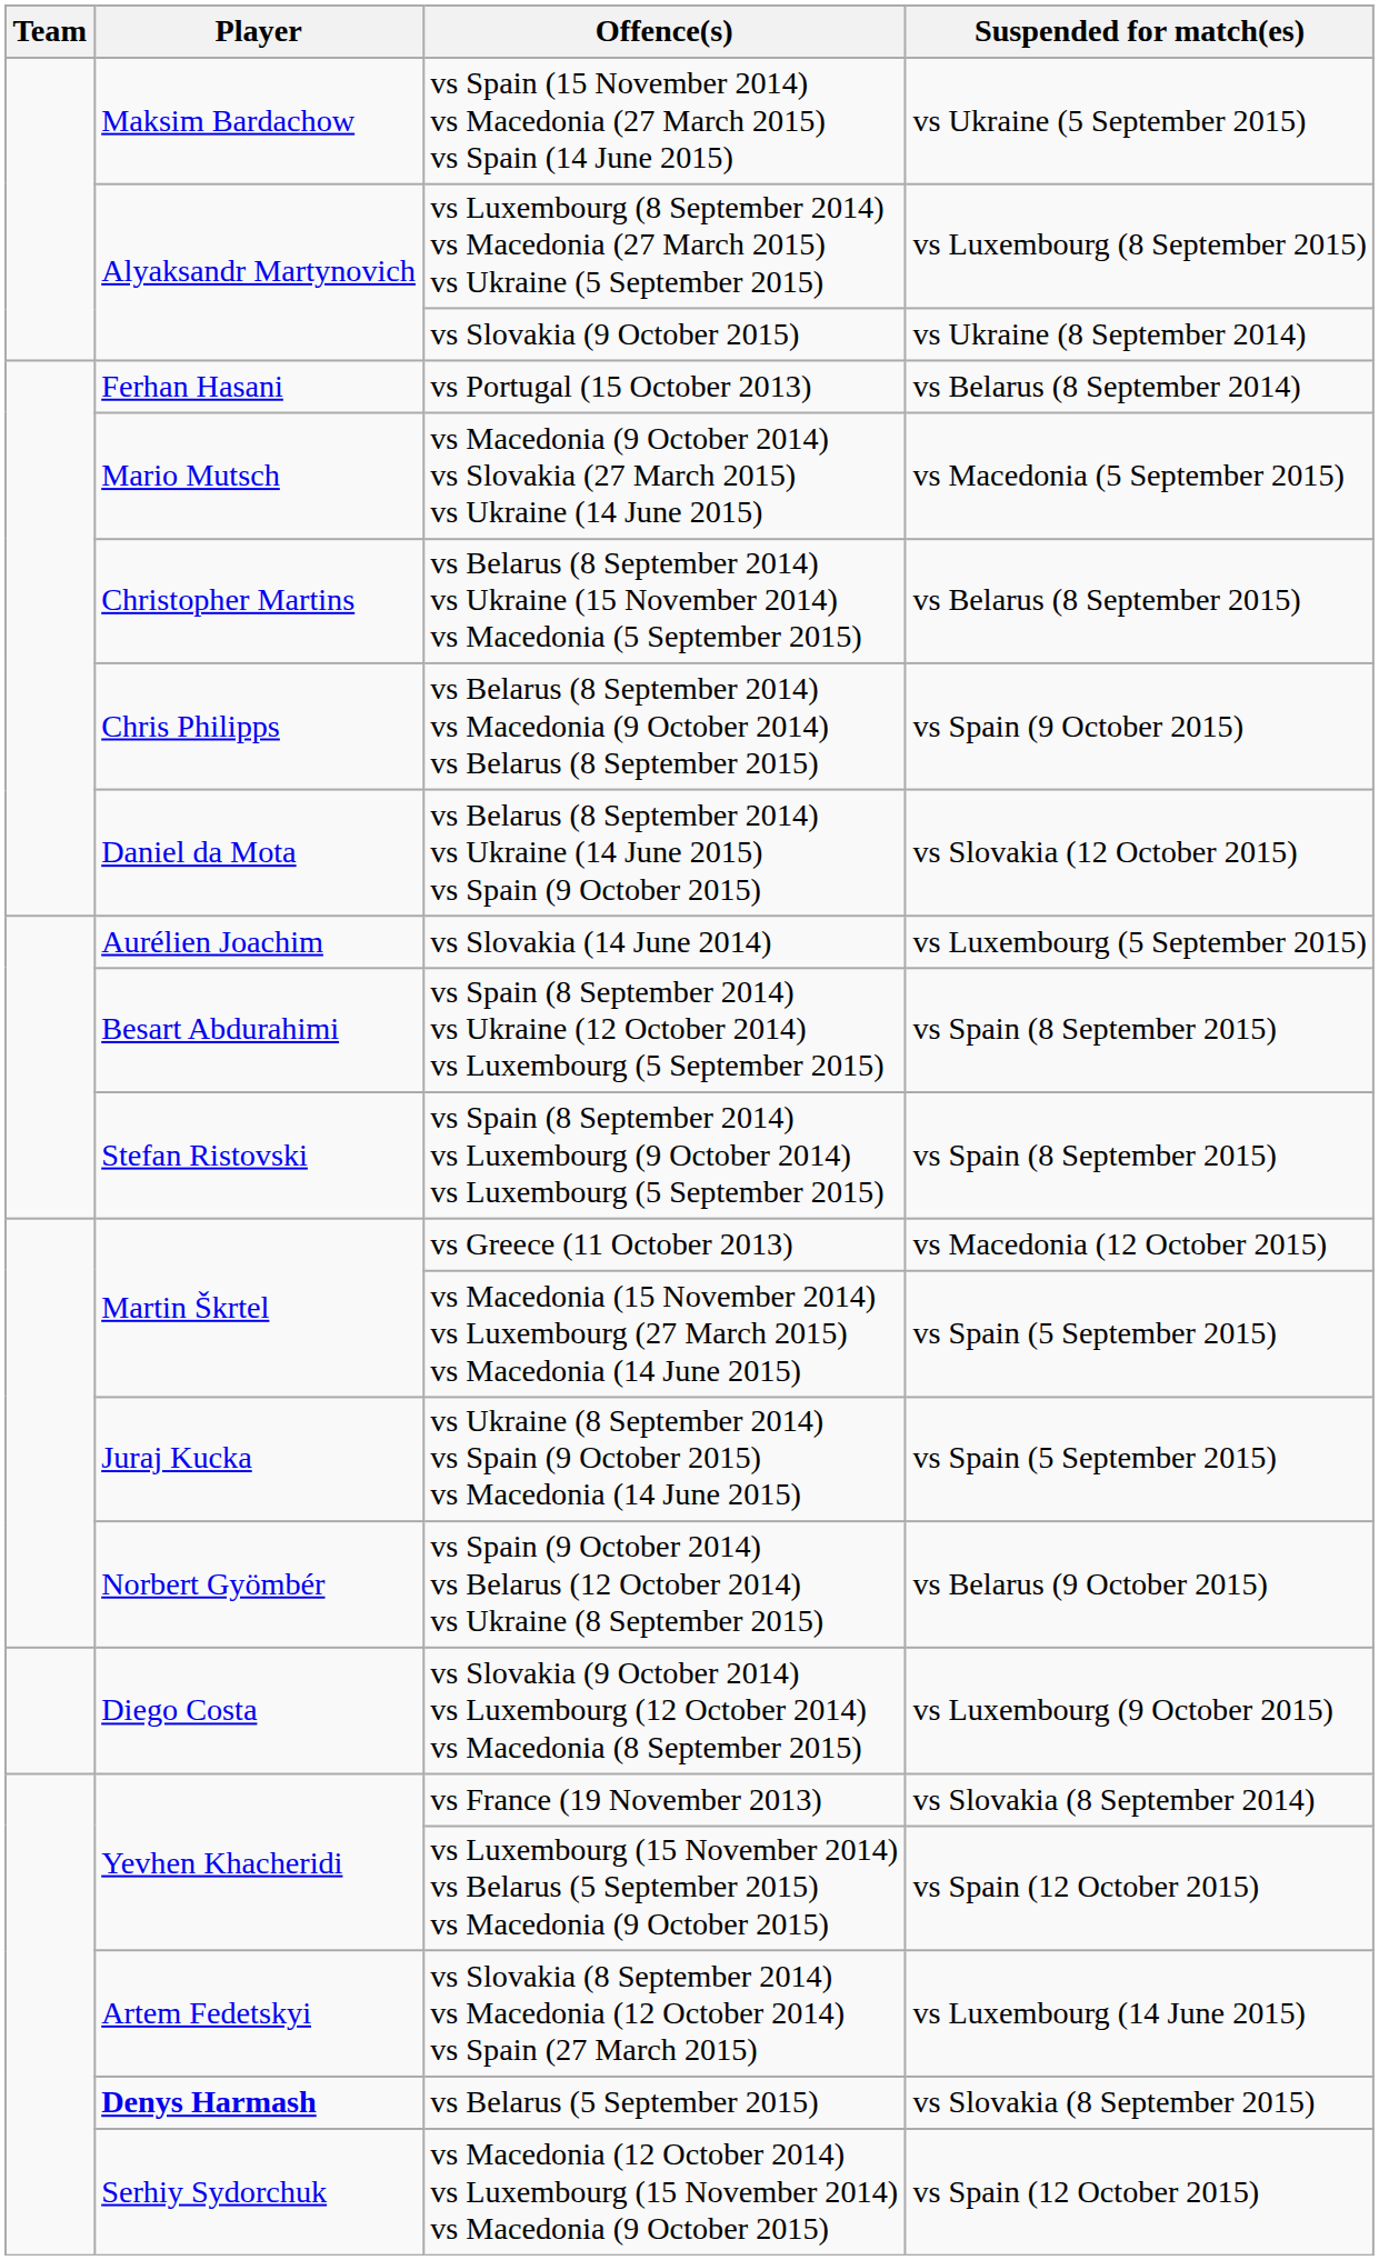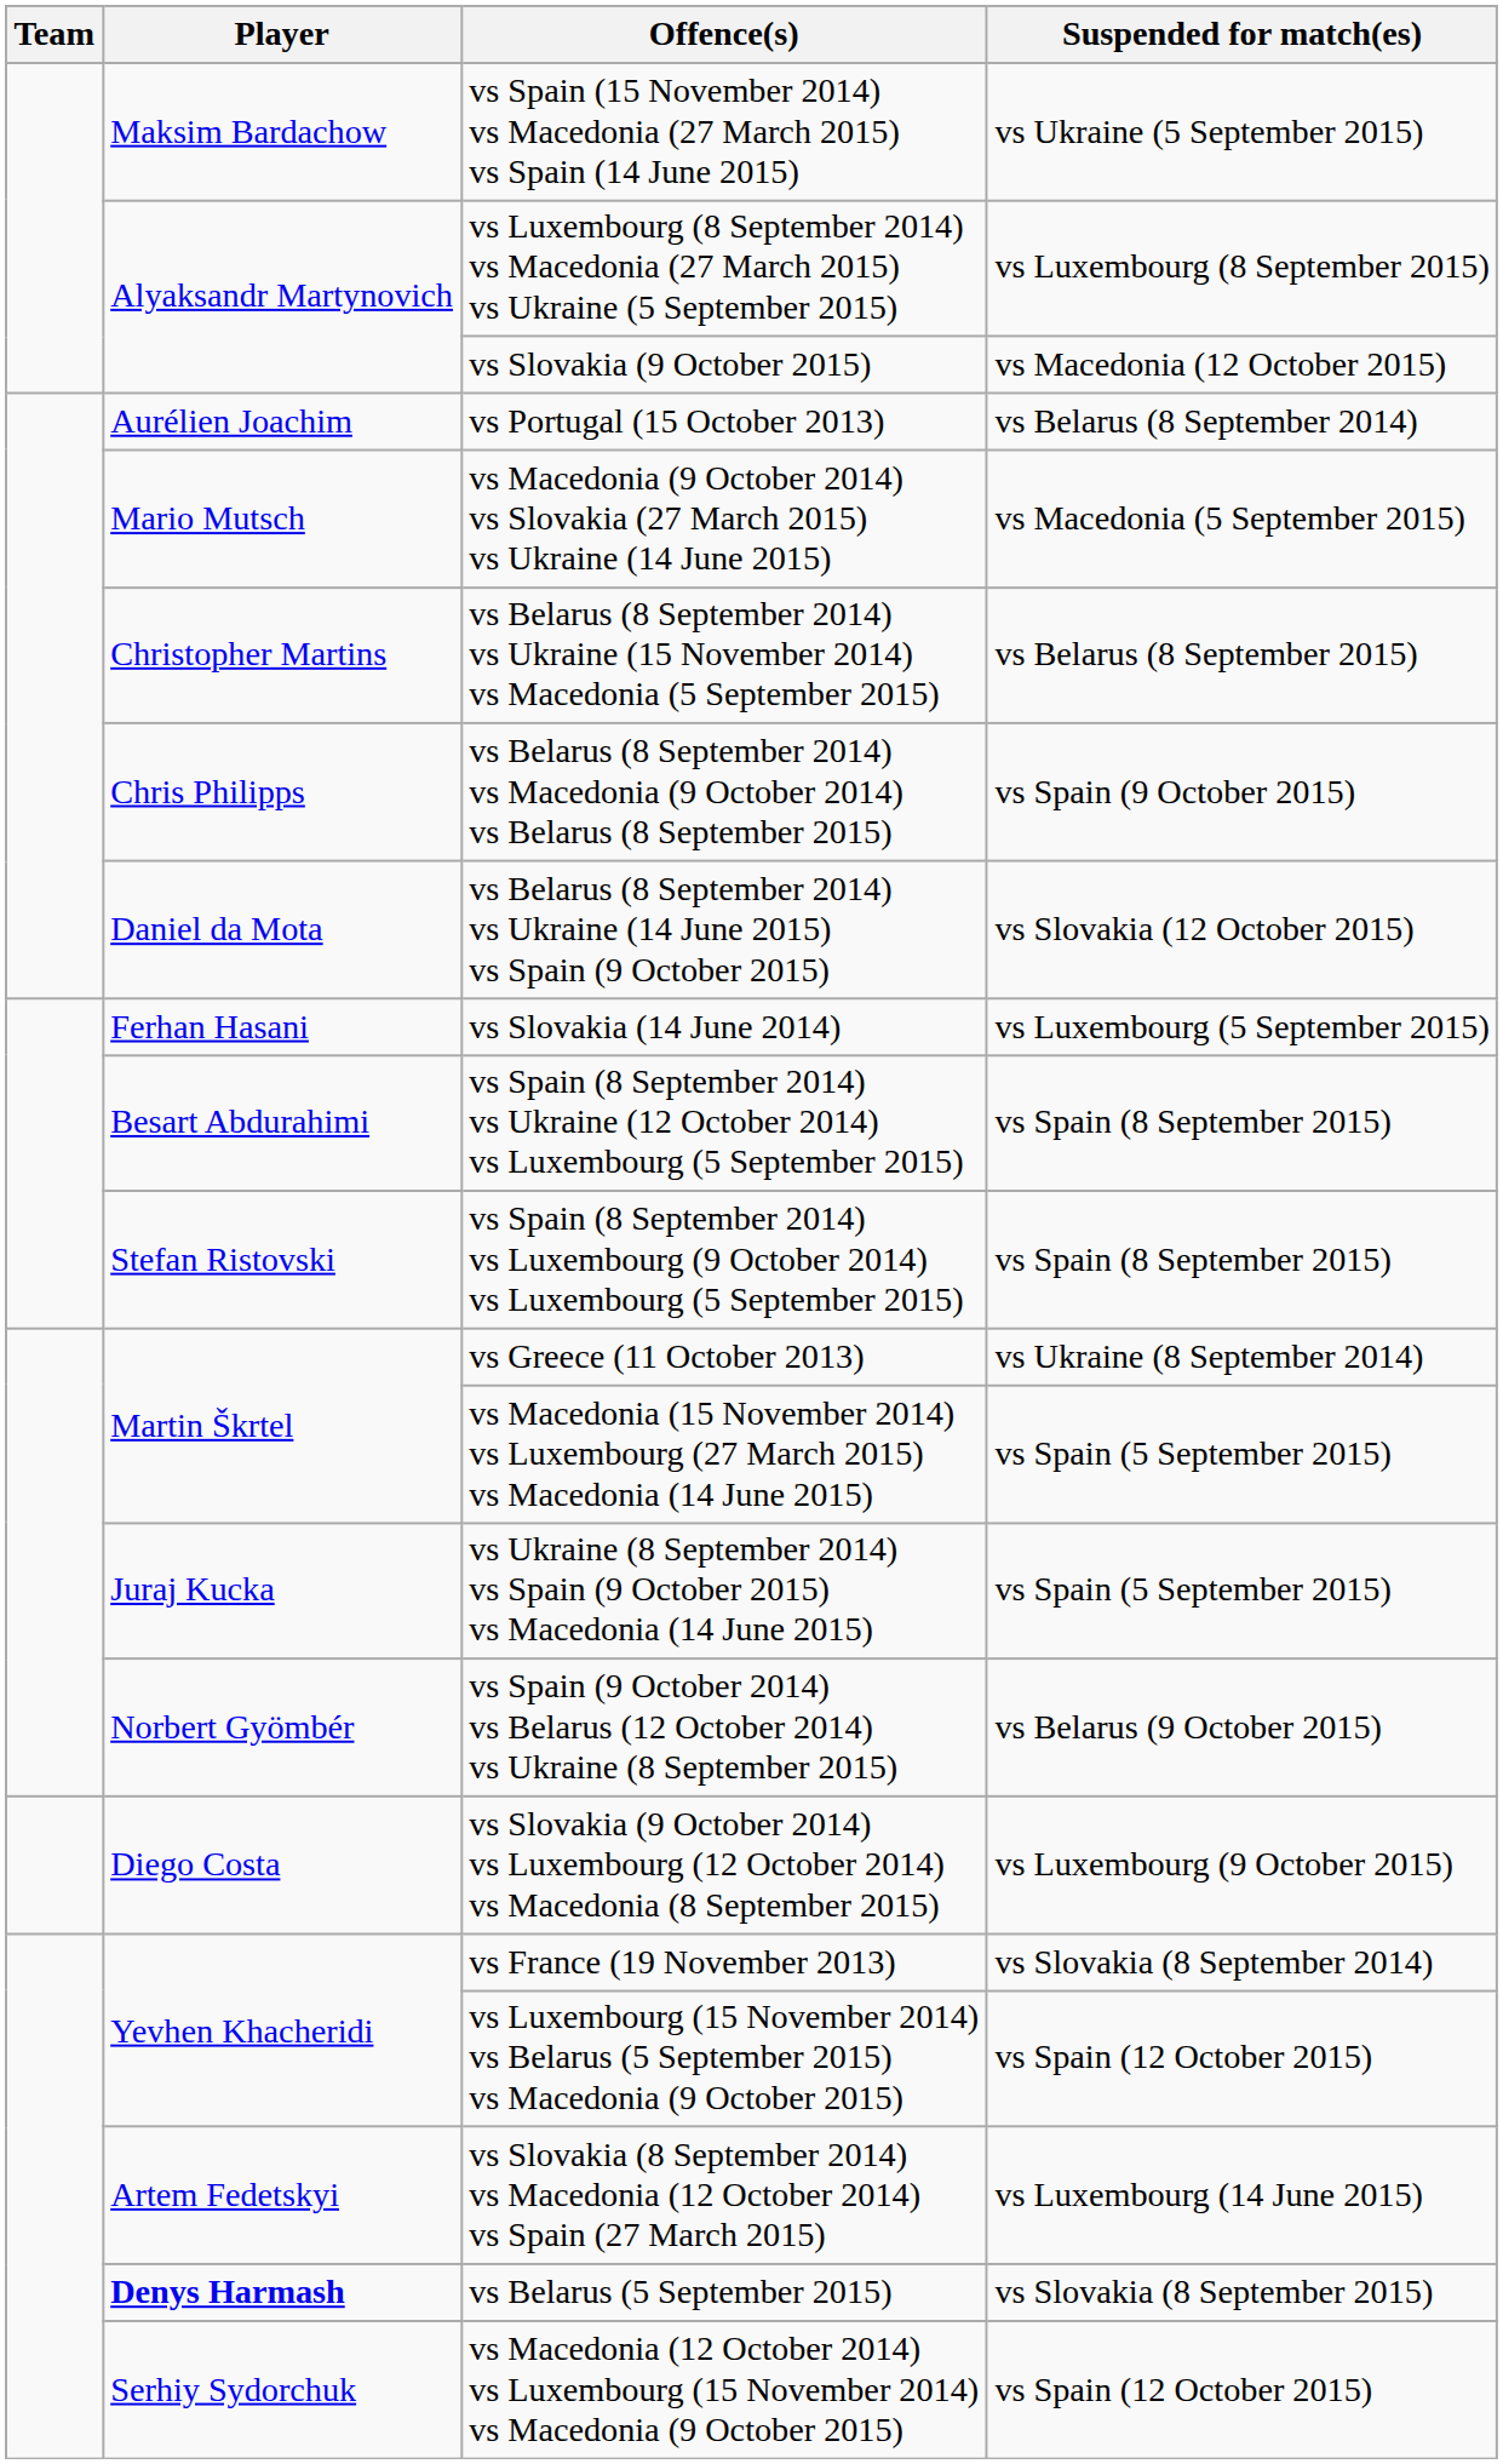 <table class="wikitable" style="font-size:90%">
 <tr>
 <th>Team</th>
 <th>Player</th>
 <th>Offence(s)</th>
 <th>Suspended for match(es)</th>
 </tr>
 <tr>
 <td rowspan=3></td>
 <td><a href='#'>Maksim Bardachow</a></td>
 <td> vs Spain (15 November 2014)<br> vs Macedonia (27 March 2015)<br> vs Spain (14 June 2015)</td>
 <td>vs Ukraine (5 September 2015)</td>
 </tr>
 <tr>
 <td rowspan=2><a href='#'>Alyaksandr Martynovich</a></td>
 <td> vs Luxembourg (8 September 2014)<br> vs Macedonia (27 March 2015)<br> vs Ukraine (5 September 2015)</td>
 <td>vs Luxembourg (8 September 2015)</td>
 </tr>
 <tr>
 <td> vs Slovakia (9 October 2015)</td>
-<td>vs Ukraine (8 September 2014)</td>
+<td>vs Macedonia (12 October 2015)</td>
 </tr>
 <tr>
 <td rowspan=5></td>
-<td><a href='#'>Ferhan Hasani</a></td>
+<td><a href='#'>Aurélien Joachim</a></td>
 <td> vs Portugal (15 October 2013)</td>
 <td>vs Belarus (8 September 2014)</td>
 </tr>
 <tr>
 <td><a href='#'>Mario Mutsch</a></td>
 <td> vs Macedonia (9 October 2014)<br> vs Slovakia (27 March 2015)<br> vs Ukraine (14 June 2015)</td>
 <td>vs Macedonia (5 September 2015)</td>
 </tr>
 <tr>
 <td><a href='#'>Christopher Martins</a></td>
 <td> vs Belarus (8 September 2014)<br> vs Ukraine (15 November 2014)<br> vs Macedonia (5 September 2015)</td>
 <td>vs Belarus (8 September 2015)</td>
 </tr>
 <tr>
 <td><a href='#'>Chris Philipps</a></td>
 <td> vs Belarus (8 September 2014)<br> vs Macedonia (9 October 2014)<br> vs Belarus (8 September 2015)</td>
 <td>vs Spain (9 October 2015)</td>
 </tr>
 <tr>
 <td><a href='#'>Daniel da Mota</a></td>
 <td> vs Belarus (8 September 2014)<br> vs Ukraine (14 June 2015)<br> vs Spain (9 October 2015)</td>
 <td>vs Slovakia (12 October 2015)</td>
 </tr>
 <tr>
 <td rowspan=3></td>
-<td><a href='#'>Aurélien Joachim</a></td>
+<td><a href='#'>Ferhan Hasani</a></td>
 <td> vs Slovakia (14 June 2014)</td>
 <td>vs Luxembourg (5 September 2015)</td>
 </tr>
 <tr>
 <td><a href='#'>Besart Abdurahimi</a></td>
 <td> vs Spain (8 September 2014)<br> vs Ukraine (12 October 2014)<br> vs Luxembourg (5 September 2015)</td>
 <td>vs Spain (8 September 2015)</td>
 </tr>
 <tr>
 <td><a href='#'>Stefan Ristovski</a></td>
 <td> vs Spain (8 September 2014)<br> vs Luxembourg (9 October 2014)<br> vs Luxembourg (5 September 2015)</td>
 <td>vs Spain (8 September 2015)</td>
 </tr>
 <tr>
 <td rowspan=4></td>
 <td rowspan=2><a href='#'>Martin Škrtel</a></td>
 <td> vs Greece (11 October 2013)</td>
-<td>vs Macedonia (12 October 2015)</td>
+<td>vs Ukraine (8 September 2014)</td>
 </tr>
 <tr>
 <td> vs Macedonia (15 November 2014)<br> vs Luxembourg (27 March 2015)<br> vs Macedonia (14 June 2015)</td>
 <td>vs Spain (5 September 2015)</td>
 </tr>
 <tr>
 <td><a href='#'>Juraj Kucka</a></td>
 <td> vs Ukraine (8 September 2014)<br> vs Spain (9 October 2015)<br> vs Macedonia (14 June 2015)</td>
 <td>vs Spain (5 September 2015)</td>
 </tr>
 <tr>
 <td><a href='#'>Norbert Gyömbér</a></td>
 <td> vs Spain (9 October 2014)<br> vs Belarus (12 October 2014)<br> vs Ukraine (8 September 2015)</td>
 <td>vs Belarus (9 October 2015)</td>
 </tr>
 <tr>
 <td></td>
 <td><a href='#'>Diego Costa</a></td>
 <td> vs Slovakia (9 October 2014)<br> vs Luxembourg (12 October 2014)<br> vs Macedonia (8 September 2015)</td>
 <td>vs Luxembourg (9 October 2015)</td>
 </tr>
 <tr>
 <td rowspan=5></td>
 <td rowspan=2><a href='#'>Yevhen Khacheridi</a></td>
 <td> vs France (19 November 2013)</td>
 <td>vs Slovakia (8 September 2014)</td>
 </tr>
 <tr>
 <td> vs Luxembourg (15 November 2014)<br> vs Belarus (5 September 2015)<br> vs Macedonia (9 October 2015)</td>
 <td>vs Spain (12 October 2015)</td>
 </tr>
 <tr>
 <td><a href='#'>Artem Fedetskyi</a></td>
 <td> vs Slovakia (8 September 2014)<br> vs Macedonia (12 October 2014)<br> vs Spain (27 March 2015)</td>
 <td>vs Luxembourg (14 June 2015)</td>
 </tr>
 <tr>
 <td><strong><a href='#'>Denys Harmash</a></strong></td>
 <td> vs Belarus (5 September 2015)</td>
 <td>vs Slovakia (8 September 2015)</td>
 </tr>
 <tr>
 <td><a href='#'>Serhiy Sydorchuk</a></td>
 <td> vs Macedonia (12 October 2014)<br> vs Luxembourg (15 November 2014)<br> vs Macedonia (9 October 2015)</td>
 <td>vs Spain (12 October 2015)</td>
 </tr>
 </table>
